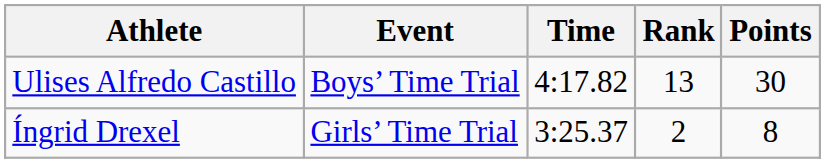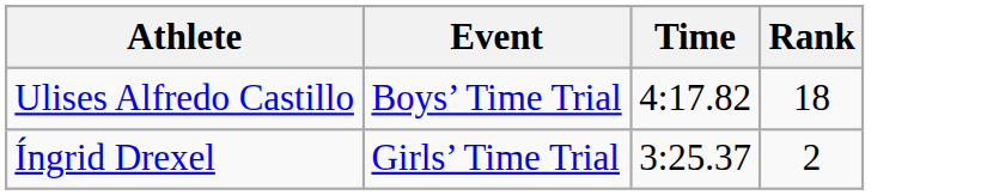 <table class="wikitable" border="1" style="font-size:90%">
 <tr>
 <th>Athlete</th>
 <th>Event</th>
 <th>Time</th>
 <th>Rank</th>
-<th>Points</th>
 </tr>
 <tr>
 <td><a href='#'>Ulises Alfredo Castillo</a></td>
 <td><a href='#'>Boys’ Time Trial</a></td>
 <td align=center>4:17.82</td>
-<td align=center>13</td>
-<td align=center>30</td>
+<td align=center>18</td>
 </tr>
 <tr>
 <td><a href='#'>Íngrid Drexel</a></td>
 <td><a href='#'>Girls’ Time Trial</a></td>
 <td align=center>3:25.37</td>
 <td align=center>2</td>
-<td align=center>8</td>
 </tr>
 </table>
